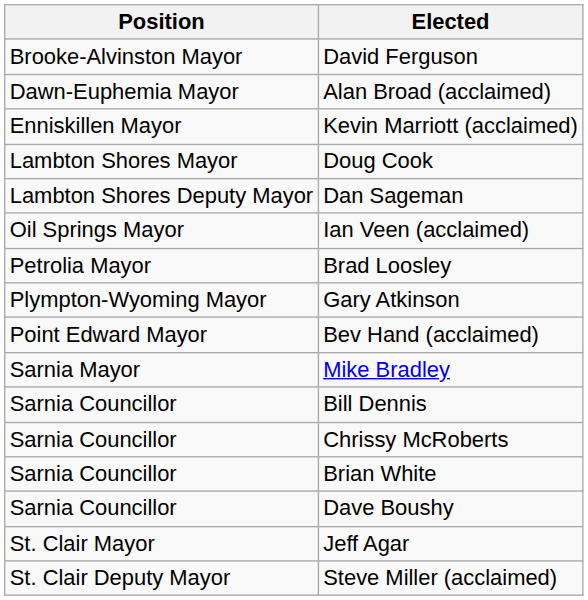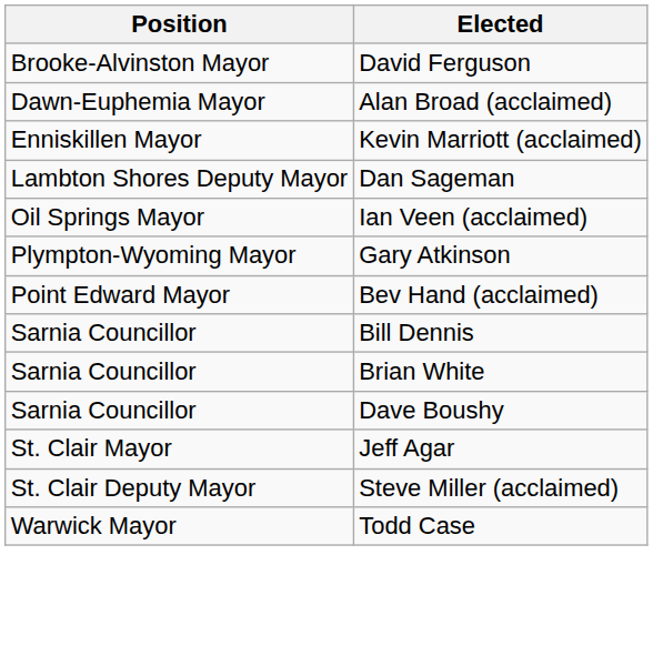 <table class="wikitable">
 <tr>
 <th>Position</th>
 <th>Elected</th>
 </tr>
 <tr>
 <td>Brooke-Alvinston Mayor</td>
 <td>David Ferguson</td>
 </tr>
 <tr>
 <td>Dawn-Euphemia Mayor</td>
 <td>Alan Broad (acclaimed)</td>
 </tr>
 <tr>
 <td>Enniskillen Mayor</td>
 <td>Kevin Marriott (acclaimed)</td>
 </tr>
 <tr>
-<td>Lambton Shores Mayor</td>
-<td>Doug Cook</td>
-</tr>
-<tr>
 <td>Lambton Shores Deputy Mayor</td>
 <td>Dan Sageman</td>
 </tr>
 <tr>
 <td>Oil Springs Mayor</td>
 <td>Ian Veen (acclaimed)</td>
-</tr>
-<tr>
-<td>Petrolia Mayor</td>
-<td>Brad Loosley</td>
 </tr>
 <tr>
 <td>Plympton-Wyoming Mayor</td>
 <td>Gary Atkinson</td>
 </tr>
 <tr>
 <td>Point Edward Mayor</td>
 <td>Bev Hand (acclaimed)</td>
 </tr>
 <tr>
-<td>Sarnia Mayor</td>
-<td><a href='#'>Mike Bradley</a></td>
-</tr>
-<tr>
 <td>Sarnia Councillor</td>
 <td>Bill Dennis</td>
-</tr>
-<tr>
-<td>Sarnia Councillor</td>
-<td>Chrissy McRoberts</td>
 </tr>
 <tr>
 <td>Sarnia Councillor</td>
 <td>Brian White</td>
 </tr>
 <tr>
 <td>Sarnia Councillor</td>
 <td>Dave Boushy</td>
 </tr>
 <tr>
 <td>St. Clair Mayor</td>
 <td>Jeff Agar</td>
 </tr>
 <tr>
 <td>St. Clair Deputy Mayor</td>
 <td>Steve Miller (acclaimed)</td>
 </tr>
+<tr>
+<td>Warwick Mayor</td>
+<td>Todd Case</td>
+</tr>
 </table>
